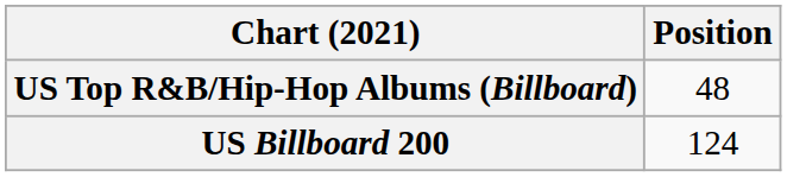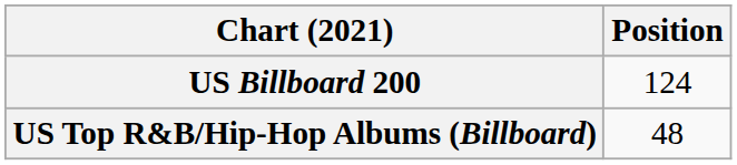 <table class="wikitable sortable plainrowheaders" style="text-align:center">
 <tr>
 <th scope="col">Chart (2021)</th>
 <th scope="col">Position</th>
 </tr>
 <tr>
+<th scope="row">US <em>Billboard</em> 200</th>
+<td>124</td>
+</tr>
+<tr>
 <th scope="row">US Top R&B/Hip-Hop Albums (<em>Billboard</em>)</th>
 <td>48</td>
 </tr>
-<tr>
-<th scope="row">US <em>Billboard</em> 200</th>
-<td>124</td>
-</tr>
 </table>
